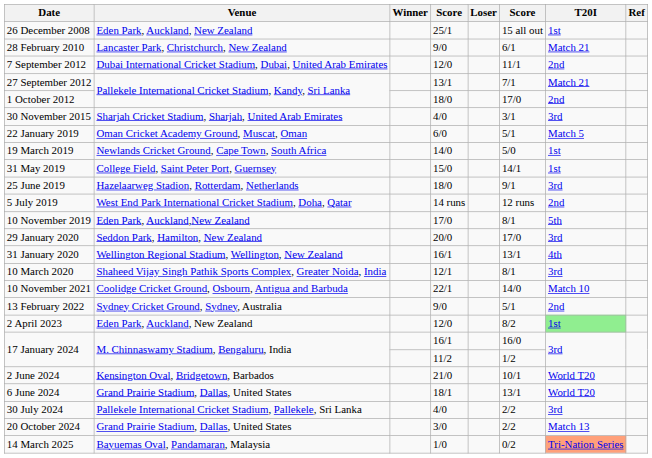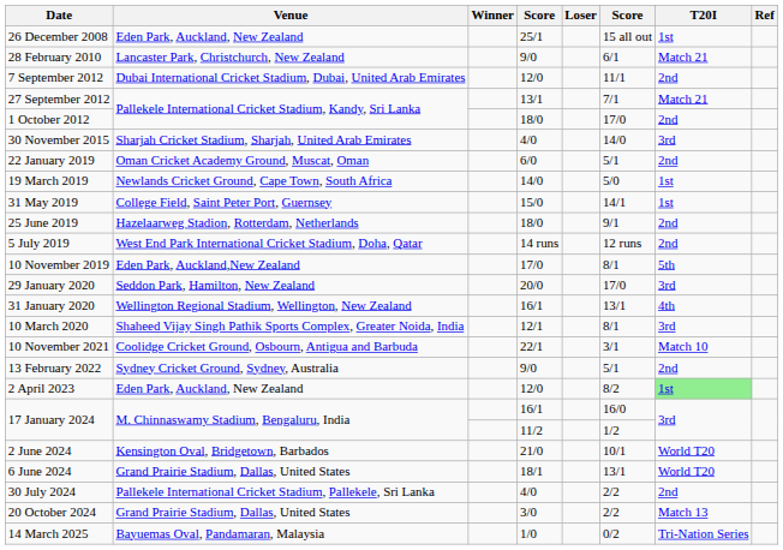 <table class="wikitable">
 <tr>
 <th>Date</th>
 <th>Venue</th>
 <th>Winner</th>
 <th>Score</th>
 <th>Loser</th>
 <th>Score</th>
 <th>T20I</th>
 <th>Ref</th>
 </tr>
 <tr>
 <td>26 December 2008</td>
 <td><a href='#'>Eden Park</a>, <a href='#'>Auckland</a>, <a href='#'>New Zealand</a></td>
 <td></td>
 <td>25/1</td>
 <td></td>
 <td>15 all out</td>
 <td><a href='#'>1st</a></td>
 <td></td>
 </tr>
 <tr>
 <td>28 February 2010</td>
 <td><a href='#'>Lancaster Park</a>, <a href='#'>Christchurch</a>, <a href='#'>New Zealand</a></td>
 <td></td>
 <td>9/0</td>
 <td></td>
 <td>6/1</td>
 <td><a href='#'>Match 21</a></td>
 <td></td>
 </tr>
 <tr>
 <td>7 September 2012</td>
 <td><a href='#'>Dubai International Cricket Stadium</a>, <a href='#'>Dubai</a>, <a href='#'>United Arab Emirates</a></td>
 <td></td>
 <td>12/0</td>
 <td></td>
 <td>11/1</td>
 <td><a href='#'>2nd</a></td>
 <td></td>
 </tr>
 <tr>
 <td>27 September 2012</td>
 <td rowspan=2><a href='#'>Pallekele International Cricket Stadium</a>, <a href='#'>Kandy</a>, <a href='#'>Sri Lanka</a></td>
 <td></td>
 <td>13/1</td>
 <td></td>
 <td>7/1</td>
 <td><a href='#'>Match 21</a></td>
 <td></td>
 </tr>
 <tr>
 <td>1 October 2012</td>
 <td></td>
 <td>18/0</td>
 <td></td>
 <td>17/0</td>
 <td><a href='#'>2nd</a></td>
 <td></td>
 </tr>
 <tr>
 <td>30 November 2015</td>
 <td><a href='#'>Sharjah Cricket Stadium</a>, <a href='#'>Sharjah</a>, <a href='#'>United Arab Emirates</a></td>
 <td></td>
 <td>4/0</td>
 <td></td>
-<td>3/1</td>
+<td>14/0</td>
 <td><a href='#'>3rd</a></td>
 <td></td>
 </tr>
 <tr>
 <td>22 January 2019</td>
 <td><a href='#'>Oman Cricket Academy Ground</a>, <a href='#'>Muscat</a>, <a href='#'>Oman</a></td>
 <td></td>
 <td>6/0</td>
 <td></td>
 <td>5/1</td>
-<td><a href='#'>Match 5</a></td>
+<td><a href='#'>2nd</a></td>
 <td></td>
 </tr>
 <tr>
 <td>19 March 2019</td>
 <td><a href='#'>Newlands Cricket Ground</a>, <a href='#'>Cape Town</a>, <a href='#'>South Africa</a></td>
 <td></td>
 <td>14/0</td>
 <td></td>
 <td>5/0</td>
 <td><a href='#'>1st</a></td>
 <td></td>
 </tr>
 <tr>
 <td>31 May 2019</td>
 <td><a href='#'>College Field</a>, <a href='#'>Saint Peter Port</a>, <a href='#'>Guernsey</a></td>
 <td></td>
 <td>15/0</td>
 <td></td>
 <td>14/1</td>
 <td><a href='#'>1st</a></td>
 <td></td>
 </tr>
 <tr>
 <td>25 June 2019</td>
 <td><a href='#'>Hazelaarweg Stadion</a>, <a href='#'>Rotterdam</a>, <a href='#'>Netherlands</a></td>
 <td></td>
 <td>18/0</td>
 <td></td>
 <td>9/1</td>
-<td><a href='#'>3rd</a></td>
+<td><a href='#'>2nd</a></td>
 <td></td>
 </tr>
 <tr>
 <td>5 July 2019</td>
 <td><a href='#'>West End Park International Cricket Stadium</a>, <a href='#'>Doha</a>, <a href='#'>Qatar</a></td>
 <td></td>
 <td>14 runs</td>
 <td></td>
 <td>12 runs</td>
 <td><a href='#'>2nd</a></td>
 <td></td>
 </tr>
 <tr>
 <td>10 November 2019</td>
 <td><a href='#'>Eden Park</a>, <a href='#'>Auckland</a>,<a href='#'>New Zealand</a></td>
 <td></td>
 <td>17/0</td>
 <td></td>
 <td>8/1</td>
 <td><a href='#'>5th</a></td>
 <td></td>
 </tr>
 <tr>
 <td>29 January 2020</td>
 <td><a href='#'>Seddon Park</a>, <a href='#'>Hamilton</a>, <a href='#'>New Zealand</a></td>
 <td></td>
 <td>20/0</td>
 <td></td>
 <td>17/0</td>
 <td><a href='#'>3rd</a></td>
 <td></td>
 </tr>
 <tr>
 <td>31 January 2020</td>
 <td><a href='#'>Wellington Regional Stadium</a>, <a href='#'>Wellington</a>, <a href='#'>New Zealand</a></td>
 <td></td>
 <td>16/1</td>
 <td></td>
 <td>13/1</td>
 <td><a href='#'>4th</a></td>
 <td></td>
 </tr>
 <tr>
 <td>10 March 2020</td>
 <td><a href='#'>Shaheed Vijay Singh Pathik Sports Complex</a>, <a href='#'>Greater Noida</a>, <a href='#'>India</a></td>
 <td></td>
 <td>12/1</td>
 <td></td>
 <td>8/1</td>
 <td><a href='#'>3rd</a></td>
 <td></td>
 </tr>
 <tr>
 <td>10 November 2021</td>
 <td><a href='#'>Coolidge Cricket Ground</a>, <a href='#'>Osbourn</a>, <a href='#'>Antigua and Barbuda</a></td>
 <td></td>
 <td>22/1</td>
 <td></td>
-<td>14/0</td>
+<td>3/1</td>
 <td><a href='#'>Match 10</a></td>
 <td></td>
 </tr>
 <tr>
 <td>13 February 2022</td>
 <td><a href='#'>Sydney Cricket Ground</a>, <a href='#'>Sydney</a>, Australia</td>
 <td></td>
 <td>9/0</td>
 <td></td>
 <td>5/1</td>
 <td><a href='#'>2nd</a></td>
 <td></td>
 </tr>
 <tr>
 <td>2 April 2023</td>
 <td><a href='#'>Eden Park</a>, <a href='#'>Auckland</a>, New Zealand</td>
 <td></td>
 <td> 12/0</td>
 <td></td>
 <td>8/2</td>
 <td style="background: lightgreen;"><a href='#'>1st</a></td>
 <td></td>
 </tr>
 <tr>
 <td rowspan=2>17 January 2024</td>
 <td rowspan=2><a href='#'>M. Chinnaswamy Stadium</a>, <a href='#'>Bengaluru</a>, India</td>
 <td></td>
 <td>16/1</td>
 <td></td>
 <td>16/0</td>
 <td rowspan=2><a href='#'>3rd</a></td>
 <td rowspan=2></td>
 </tr>
 <tr>
 <td></td>
 <td>11/2</td>
 <td></td>
 <td>1/2</td>
 </tr>
 <tr>
 <td>2 June 2024</td>
 <td><a href='#'>Kensington Oval</a>, <a href='#'>Bridgetown</a>, Barbados</td>
 <td></td>
 <td>21/0</td>
 <td></td>
 <td>10/1</td>
 <td><a href='#'>World T20</a></td>
 <td></td>
 </tr>
 <tr>
 <td>6 June 2024</td>
 <td><a href='#'>Grand Prairie Stadium</a>, <a href='#'>Dallas</a>, United States</td>
 <td></td>
 <td>18/1</td>
 <td></td>
 <td>13/1</td>
 <td><a href='#'>World T20</a></td>
 <td></td>
 </tr>
 <tr>
 <td>30 July 2024</td>
 <td><a href='#'>Pallekele International Cricket Stadium</a>, <a href='#'>Pallekele</a>, Sri Lanka</td>
 <td></td>
 <td>4/0</td>
 <td></td>
 <td>2/2</td>
-<td><a href='#'>3rd</a></td>
+<td><a href='#'>2nd</a></td>
 <td></td>
 </tr>
 <tr>
 <td>20 October 2024</td>
 <td><a href='#'>Grand Prairie Stadium</a>, <a href='#'>Dallas</a>, United States</td>
 <td></td>
 <td>3/0</td>
 <td></td>
 <td>2/2</td>
 <td><a href='#'>Match 13</a></td>
 <td></td>
 </tr>
 <tr>
 <td>14 March 2025</td>
 <td><a href='#'>Bayuemas Oval</a>, <a href='#'>Pandamaran</a>, Malaysia</td>
 <td></td>
 <td>1/0</td>
 <td></td>
 <td>0/2</td>
-<td style="background: lightsalmon;"><a href='#'>Tri-Nation Series</a></td>
+<td><a href='#'>Tri-Nation Series</a></td>
 <td></td>
 </tr>
 </table>
